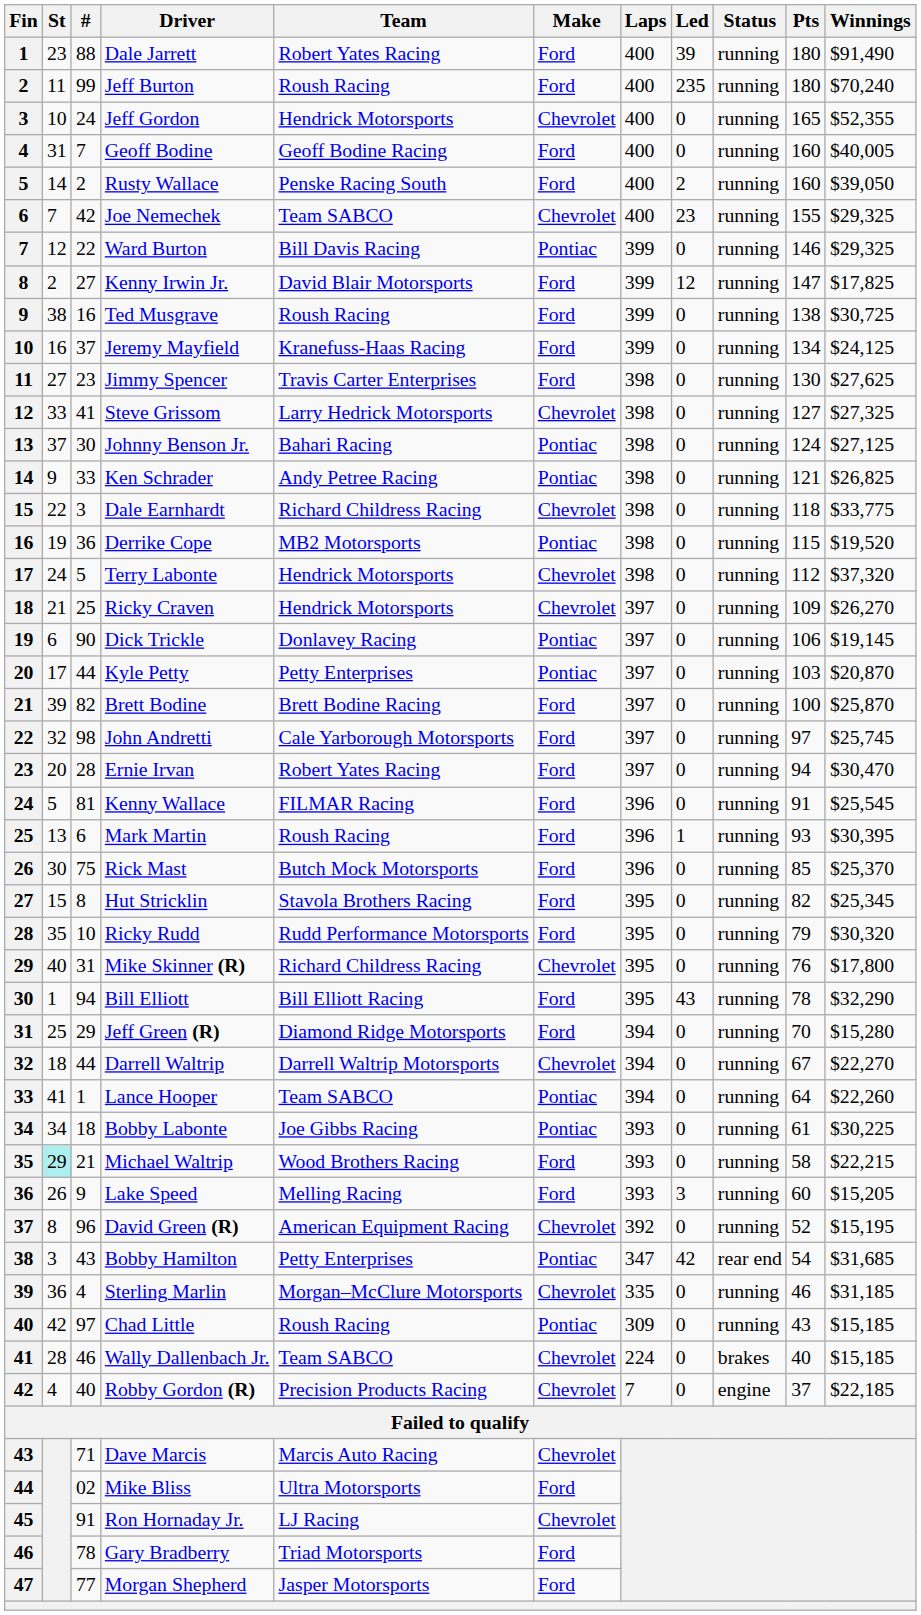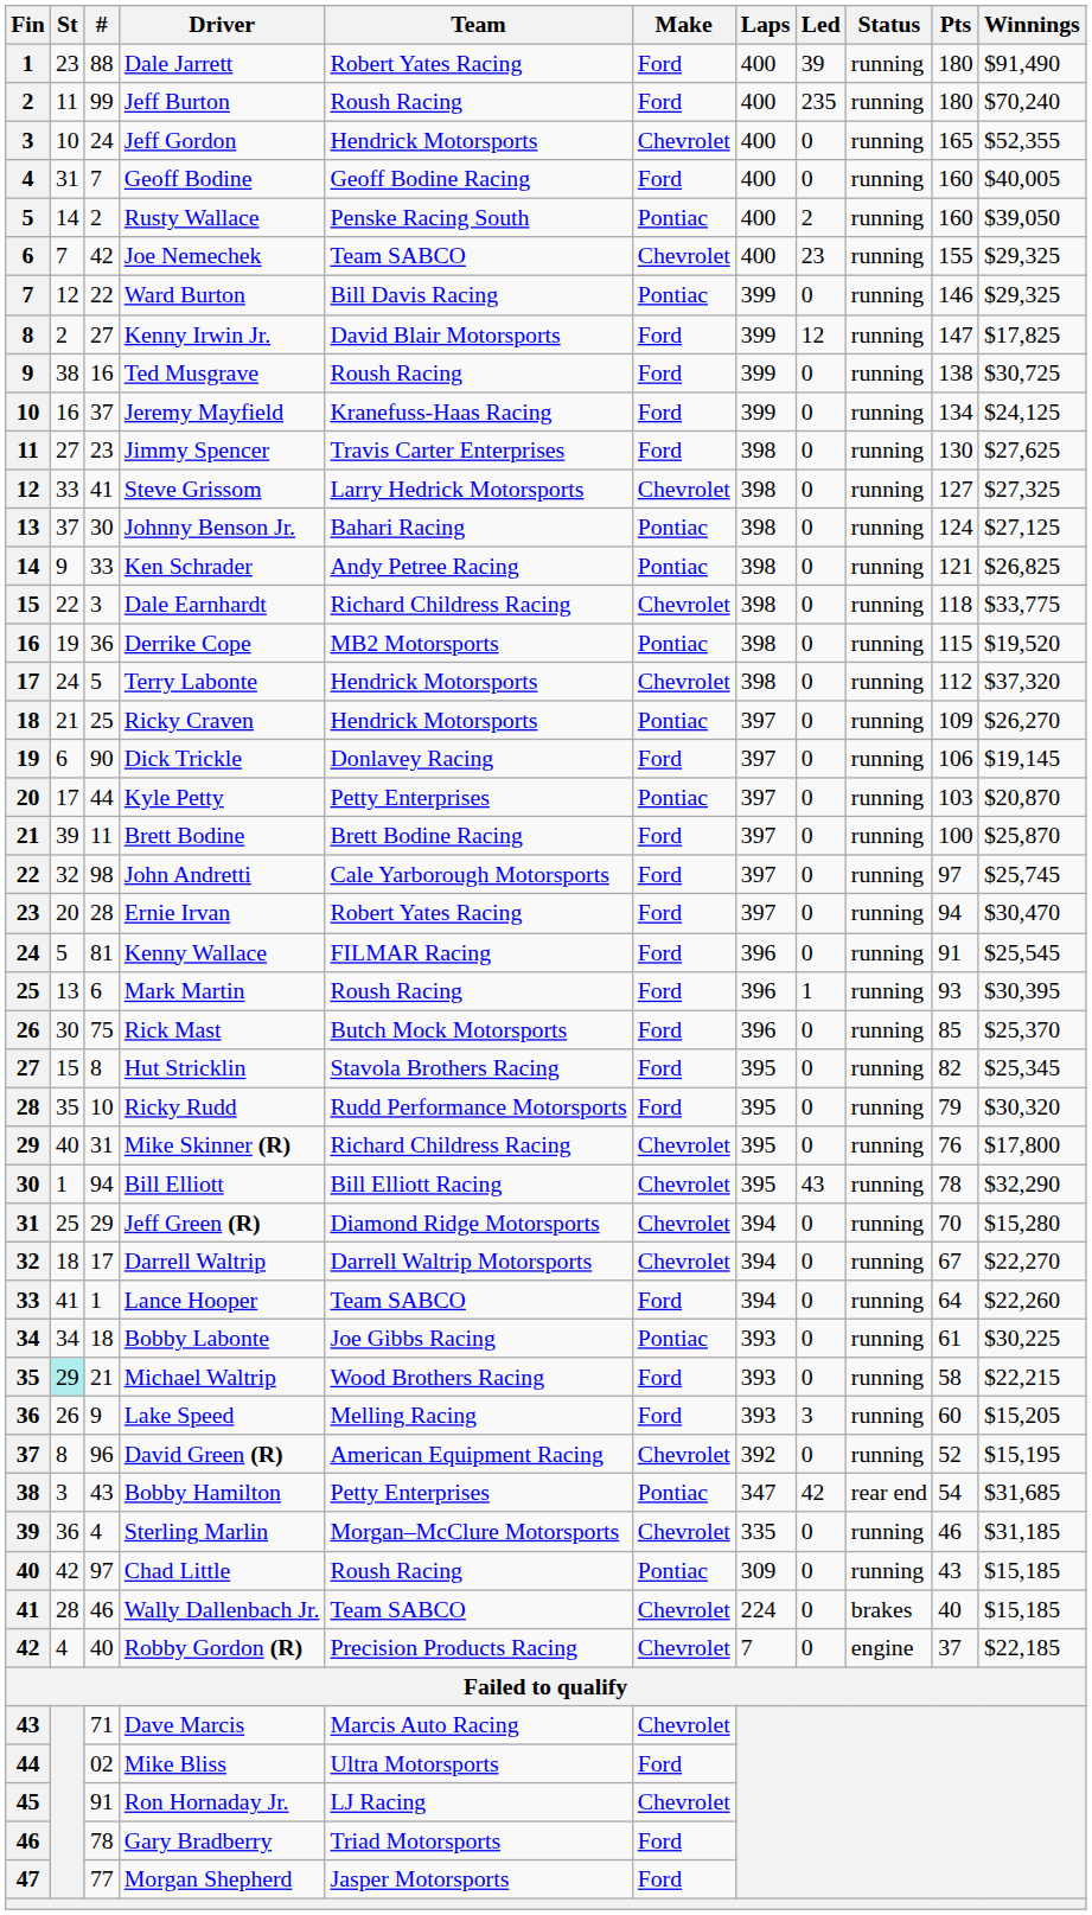 <table class="wikitable" style="font-size:95%">
 <tr>
 <th>Fin</th>
 <th>St</th>
 <th>#</th>
 <th>Driver</th>
 <th>Team</th>
 <th>Make</th>
 <th>Laps</th>
 <th>Led</th>
 <th>Status</th>
 <th>Pts</th>
 <th>Winnings</th>
 </tr>
 <tr>
 <th>1</th>
 <td>23</td>
 <td>88</td>
 <td><a href='#'>Dale Jarrett</a></td>
 <td><a href='#'>Robert Yates Racing</a></td>
 <td><a href='#'>Ford</a></td>
 <td>400</td>
 <td>39</td>
 <td>running</td>
 <td>180</td>
 <td>$91,490</td>
 </tr>
 <tr>
 <th>2</th>
 <td>11</td>
 <td>99</td>
 <td><a href='#'>Jeff Burton</a></td>
 <td><a href='#'>Roush Racing</a></td>
 <td><a href='#'>Ford</a></td>
 <td>400</td>
 <td>235</td>
 <td>running</td>
 <td>180</td>
 <td>$70,240</td>
 </tr>
 <tr>
 <th>3</th>
 <td>10</td>
 <td>24</td>
 <td><a href='#'>Jeff Gordon</a></td>
 <td><a href='#'>Hendrick Motorsports</a></td>
 <td><a href='#'>Chevrolet</a></td>
 <td>400</td>
 <td>0</td>
 <td>running</td>
 <td>165</td>
 <td>$52,355</td>
 </tr>
 <tr>
 <th>4</th>
 <td>31</td>
 <td>7</td>
 <td><a href='#'>Geoff Bodine</a></td>
 <td><a href='#'>Geoff Bodine Racing</a></td>
 <td><a href='#'>Ford</a></td>
 <td>400</td>
 <td>0</td>
 <td>running</td>
 <td>160</td>
 <td>$40,005</td>
 </tr>
 <tr>
 <th>5</th>
 <td>14</td>
 <td>2</td>
 <td><a href='#'>Rusty Wallace</a></td>
 <td><a href='#'>Penske Racing South</a></td>
-<td><a href='#'>Ford</a></td>
+<td><a href='#'>Pontiac</a></td>
 <td>400</td>
 <td>2</td>
 <td>running</td>
 <td>160</td>
 <td>$39,050</td>
 </tr>
 <tr>
 <th>6</th>
 <td>7</td>
 <td>42</td>
 <td><a href='#'>Joe Nemechek</a></td>
 <td><a href='#'>Team SABCO</a></td>
 <td><a href='#'>Chevrolet</a></td>
 <td>400</td>
 <td>23</td>
 <td>running</td>
 <td>155</td>
 <td>$29,325</td>
 </tr>
 <tr>
 <th>7</th>
 <td>12</td>
 <td>22</td>
 <td><a href='#'>Ward Burton</a></td>
 <td><a href='#'>Bill Davis Racing</a></td>
 <td><a href='#'>Pontiac</a></td>
 <td>399</td>
 <td>0</td>
 <td>running</td>
 <td>146</td>
 <td>$29,325</td>
 </tr>
 <tr>
 <th>8</th>
 <td>2</td>
 <td>27</td>
 <td><a href='#'>Kenny Irwin Jr.</a></td>
 <td><a href='#'>David Blair Motorsports</a></td>
 <td><a href='#'>Ford</a></td>
 <td>399</td>
 <td>12</td>
 <td>running</td>
 <td>147</td>
 <td>$17,825</td>
 </tr>
 <tr>
 <th>9</th>
 <td>38</td>
 <td>16</td>
 <td><a href='#'>Ted Musgrave</a></td>
 <td><a href='#'>Roush Racing</a></td>
 <td><a href='#'>Ford</a></td>
 <td>399</td>
 <td>0</td>
 <td>running</td>
 <td>138</td>
 <td>$30,725</td>
 </tr>
 <tr>
 <th>10</th>
 <td>16</td>
 <td>37</td>
 <td><a href='#'>Jeremy Mayfield</a></td>
 <td><a href='#'>Kranefuss-Haas Racing</a></td>
 <td><a href='#'>Ford</a></td>
 <td>399</td>
 <td>0</td>
 <td>running</td>
 <td>134</td>
 <td>$24,125</td>
 </tr>
 <tr>
 <th>11</th>
 <td>27</td>
 <td>23</td>
 <td><a href='#'>Jimmy Spencer</a></td>
 <td><a href='#'>Travis Carter Enterprises</a></td>
 <td><a href='#'>Ford</a></td>
 <td>398</td>
 <td>0</td>
 <td>running</td>
 <td>130</td>
 <td>$27,625</td>
 </tr>
 <tr>
 <th>12</th>
 <td>33</td>
 <td>41</td>
 <td><a href='#'>Steve Grissom</a></td>
 <td><a href='#'>Larry Hedrick Motorsports</a></td>
 <td><a href='#'>Chevrolet</a></td>
 <td>398</td>
 <td>0</td>
 <td>running</td>
 <td>127</td>
 <td>$27,325</td>
 </tr>
 <tr>
 <th>13</th>
 <td>37</td>
 <td>30</td>
 <td><a href='#'>Johnny Benson Jr.</a></td>
 <td><a href='#'>Bahari Racing</a></td>
 <td><a href='#'>Pontiac</a></td>
 <td>398</td>
 <td>0</td>
 <td>running</td>
 <td>124</td>
 <td>$27,125</td>
 </tr>
 <tr>
 <th>14</th>
 <td>9</td>
 <td>33</td>
 <td><a href='#'>Ken Schrader</a></td>
 <td><a href='#'>Andy Petree Racing</a></td>
 <td><a href='#'>Pontiac</a></td>
 <td>398</td>
 <td>0</td>
 <td>running</td>
 <td>121</td>
 <td>$26,825</td>
 </tr>
 <tr>
 <th>15</th>
 <td>22</td>
 <td>3</td>
 <td><a href='#'>Dale Earnhardt</a></td>
 <td><a href='#'>Richard Childress Racing</a></td>
 <td><a href='#'>Chevrolet</a></td>
 <td>398</td>
 <td>0</td>
 <td>running</td>
 <td>118</td>
 <td>$33,775</td>
 </tr>
 <tr>
 <th>16</th>
 <td>19</td>
 <td>36</td>
 <td><a href='#'>Derrike Cope</a></td>
 <td><a href='#'>MB2 Motorsports</a></td>
 <td><a href='#'>Pontiac</a></td>
 <td>398</td>
 <td>0</td>
 <td>running</td>
 <td>115</td>
 <td>$19,520</td>
 </tr>
 <tr>
 <th>17</th>
 <td>24</td>
 <td>5</td>
 <td><a href='#'>Terry Labonte</a></td>
 <td><a href='#'>Hendrick Motorsports</a></td>
 <td><a href='#'>Chevrolet</a></td>
 <td>398</td>
 <td>0</td>
 <td>running</td>
 <td>112</td>
 <td>$37,320</td>
 </tr>
 <tr>
 <th>18</th>
 <td>21</td>
 <td>25</td>
 <td><a href='#'>Ricky Craven</a></td>
 <td><a href='#'>Hendrick Motorsports</a></td>
-<td><a href='#'>Chevrolet</a></td>
+<td><a href='#'>Pontiac</a></td>
 <td>397</td>
 <td>0</td>
 <td>running</td>
 <td>109</td>
 <td>$26,270</td>
 </tr>
 <tr>
 <th>19</th>
 <td>6</td>
 <td>90</td>
 <td><a href='#'>Dick Trickle</a></td>
 <td><a href='#'>Donlavey Racing</a></td>
-<td><a href='#'>Pontiac</a></td>
+<td><a href='#'>Ford</a></td>
 <td>397</td>
 <td>0</td>
 <td>running</td>
 <td>106</td>
 <td>$19,145</td>
 </tr>
 <tr>
 <th>20</th>
 <td>17</td>
 <td>44</td>
 <td><a href='#'>Kyle Petty</a></td>
 <td><a href='#'>Petty Enterprises</a></td>
 <td><a href='#'>Pontiac</a></td>
 <td>397</td>
 <td>0</td>
 <td>running</td>
 <td>103</td>
 <td>$20,870</td>
 </tr>
 <tr>
 <th>21</th>
 <td>39</td>
-<td>82</td>
+<td>11</td>
 <td><a href='#'>Brett Bodine</a></td>
 <td><a href='#'>Brett Bodine Racing</a></td>
 <td><a href='#'>Ford</a></td>
 <td>397</td>
 <td>0</td>
 <td>running</td>
 <td>100</td>
 <td>$25,870</td>
 </tr>
 <tr>
 <th>22</th>
 <td>32</td>
 <td>98</td>
 <td><a href='#'>John Andretti</a></td>
 <td><a href='#'>Cale Yarborough Motorsports</a></td>
 <td><a href='#'>Ford</a></td>
 <td>397</td>
 <td>0</td>
 <td>running</td>
 <td>97</td>
 <td>$25,745</td>
 </tr>
 <tr>
 <th>23</th>
 <td>20</td>
 <td>28</td>
 <td><a href='#'>Ernie Irvan</a></td>
 <td><a href='#'>Robert Yates Racing</a></td>
 <td><a href='#'>Ford</a></td>
 <td>397</td>
 <td>0</td>
 <td>running</td>
 <td>94</td>
 <td>$30,470</td>
 </tr>
 <tr>
 <th>24</th>
 <td>5</td>
 <td>81</td>
 <td><a href='#'>Kenny Wallace</a></td>
 <td><a href='#'>FILMAR Racing</a></td>
 <td><a href='#'>Ford</a></td>
 <td>396</td>
 <td>0</td>
 <td>running</td>
 <td>91</td>
 <td>$25,545</td>
 </tr>
 <tr>
 <th>25</th>
 <td>13</td>
 <td>6</td>
 <td><a href='#'>Mark Martin</a></td>
 <td><a href='#'>Roush Racing</a></td>
 <td><a href='#'>Ford</a></td>
 <td>396</td>
 <td>1</td>
 <td>running</td>
 <td>93</td>
 <td>$30,395</td>
 </tr>
 <tr>
 <th>26</th>
 <td>30</td>
 <td>75</td>
 <td><a href='#'>Rick Mast</a></td>
 <td><a href='#'>Butch Mock Motorsports</a></td>
 <td><a href='#'>Ford</a></td>
 <td>396</td>
 <td>0</td>
 <td>running</td>
 <td>85</td>
 <td>$25,370</td>
 </tr>
 <tr>
 <th>27</th>
 <td>15</td>
 <td>8</td>
 <td><a href='#'>Hut Stricklin</a></td>
 <td><a href='#'>Stavola Brothers Racing</a></td>
 <td><a href='#'>Ford</a></td>
 <td>395</td>
 <td>0</td>
 <td>running</td>
 <td>82</td>
 <td>$25,345</td>
 </tr>
 <tr>
 <th>28</th>
 <td>35</td>
 <td>10</td>
 <td><a href='#'>Ricky Rudd</a></td>
 <td><a href='#'>Rudd Performance Motorsports</a></td>
 <td><a href='#'>Ford</a></td>
 <td>395</td>
 <td>0</td>
 <td>running</td>
 <td>79</td>
 <td>$30,320</td>
 </tr>
 <tr>
 <th>29</th>
 <td>40</td>
 <td>31</td>
 <td><a href='#'>Mike Skinner</a> <strong>(R)</strong></td>
 <td><a href='#'>Richard Childress Racing</a></td>
 <td><a href='#'>Chevrolet</a></td>
 <td>395</td>
 <td>0</td>
 <td>running</td>
 <td>76</td>
 <td>$17,800</td>
 </tr>
 <tr>
 <th>30</th>
 <td>1</td>
 <td>94</td>
 <td><a href='#'>Bill Elliott</a></td>
 <td><a href='#'>Bill Elliott Racing</a></td>
-<td><a href='#'>Ford</a></td>
+<td><a href='#'>Chevrolet</a></td>
 <td>395</td>
 <td>43</td>
 <td>running</td>
 <td>78</td>
 <td>$32,290</td>
 </tr>
 <tr>
 <th>31</th>
 <td>25</td>
 <td>29</td>
 <td><a href='#'>Jeff Green</a> <strong>(R)</strong></td>
 <td><a href='#'>Diamond Ridge Motorsports</a></td>
-<td><a href='#'>Ford</a></td>
+<td><a href='#'>Chevrolet</a></td>
 <td>394</td>
 <td>0</td>
 <td>running</td>
 <td>70</td>
 <td>$15,280</td>
 </tr>
 <tr>
 <th>32</th>
 <td>18</td>
-<td>44</td>
+<td>17</td>
 <td><a href='#'>Darrell Waltrip</a></td>
 <td><a href='#'>Darrell Waltrip Motorsports</a></td>
 <td><a href='#'>Chevrolet</a></td>
 <td>394</td>
 <td>0</td>
 <td>running</td>
 <td>67</td>
 <td>$22,270</td>
 </tr>
 <tr>
 <th>33</th>
 <td>41</td>
 <td>1</td>
 <td><a href='#'>Lance Hooper</a></td>
 <td><a href='#'>Team SABCO</a></td>
-<td><a href='#'>Pontiac</a></td>
+<td><a href='#'>Ford</a></td>
 <td>394</td>
 <td>0</td>
 <td>running</td>
 <td>64</td>
 <td>$22,260</td>
 </tr>
 <tr>
 <th>34</th>
 <td>34</td>
 <td>18</td>
 <td><a href='#'>Bobby Labonte</a></td>
 <td><a href='#'>Joe Gibbs Racing</a></td>
 <td><a href='#'>Pontiac</a></td>
 <td>393</td>
 <td>0</td>
 <td>running</td>
 <td>61</td>
 <td>$30,225</td>
 </tr>
 <tr>
 <th>35</th>
 <td style="background: paleturquoise;">29</td>
 <td>21</td>
 <td><a href='#'>Michael Waltrip</a></td>
 <td><a href='#'>Wood Brothers Racing</a></td>
 <td><a href='#'>Ford</a></td>
 <td>393</td>
 <td>0</td>
 <td>running</td>
 <td>58</td>
 <td>$22,215</td>
 </tr>
 <tr>
 <th>36</th>
 <td>26</td>
 <td>9</td>
 <td><a href='#'>Lake Speed</a></td>
 <td><a href='#'>Melling Racing</a></td>
 <td><a href='#'>Ford</a></td>
 <td>393</td>
 <td>3</td>
 <td>running</td>
 <td>60</td>
 <td>$15,205</td>
 </tr>
 <tr>
 <th>37</th>
 <td>8</td>
 <td>96</td>
 <td><a href='#'>David Green</a> <strong>(R)</strong></td>
 <td><a href='#'>American Equipment Racing</a></td>
 <td><a href='#'>Chevrolet</a></td>
 <td>392</td>
 <td>0</td>
 <td>running</td>
 <td>52</td>
 <td>$15,195</td>
 </tr>
 <tr>
 <th>38</th>
 <td>3</td>
 <td>43</td>
 <td><a href='#'>Bobby Hamilton</a></td>
 <td><a href='#'>Petty Enterprises</a></td>
 <td><a href='#'>Pontiac</a></td>
 <td>347</td>
 <td>42</td>
 <td>rear end</td>
 <td>54</td>
 <td>$31,685</td>
 </tr>
 <tr>
 <th>39</th>
 <td>36</td>
 <td>4</td>
 <td><a href='#'>Sterling Marlin</a></td>
 <td><a href='#'>Morgan–McClure Motorsports</a></td>
 <td><a href='#'>Chevrolet</a></td>
 <td>335</td>
 <td>0</td>
 <td>running</td>
 <td>46</td>
 <td>$31,185</td>
 </tr>
 <tr>
 <th>40</th>
 <td>42</td>
 <td>97</td>
 <td><a href='#'>Chad Little</a></td>
 <td><a href='#'>Roush Racing</a></td>
 <td><a href='#'>Pontiac</a></td>
 <td>309</td>
 <td>0</td>
 <td>running</td>
 <td>43</td>
 <td>$15,185</td>
 </tr>
 <tr>
 <th>41</th>
 <td>28</td>
 <td>46</td>
 <td><a href='#'>Wally Dallenbach Jr.</a></td>
 <td><a href='#'>Team SABCO</a></td>
 <td><a href='#'>Chevrolet</a></td>
 <td>224</td>
 <td>0</td>
 <td>brakes</td>
 <td>40</td>
 <td>$15,185</td>
 </tr>
 <tr>
 <th>42</th>
 <td>4</td>
 <td>40</td>
 <td><a href='#'>Robby Gordon</a> <strong>(R)</strong></td>
 <td><a href='#'>Precision Products Racing</a></td>
 <td><a href='#'>Chevrolet</a></td>
 <td>7</td>
 <td>0</td>
 <td>engine</td>
 <td>37</td>
 <td>$22,185</td>
 </tr>
 <tr>
 <th colspan="11">Failed to qualify</th>
 </tr>
 <tr>
 <th>43</th>
 <th rowspan="5"></th>
 <td>71</td>
 <td><a href='#'>Dave Marcis</a></td>
 <td><a href='#'>Marcis Auto Racing</a></td>
 <td><a href='#'>Chevrolet</a></td>
 <th colspan="5" rowspan="5"></th>
 </tr>
 <tr>
 <th>44</th>
 <td>02</td>
 <td><a href='#'>Mike Bliss</a></td>
 <td><a href='#'>Ultra Motorsports</a></td>
 <td><a href='#'>Ford</a></td>
 </tr>
 <tr>
 <th>45</th>
 <td>91</td>
 <td><a href='#'>Ron Hornaday Jr.</a></td>
 <td><a href='#'>LJ Racing</a></td>
 <td><a href='#'>Chevrolet</a></td>
 </tr>
 <tr>
 <th>46</th>
 <td>78</td>
 <td><a href='#'>Gary Bradberry</a></td>
 <td><a href='#'>Triad Motorsports</a></td>
 <td><a href='#'>Ford</a></td>
 </tr>
 <tr>
 <th>47</th>
 <td>77</td>
 <td><a href='#'>Morgan Shepherd</a></td>
 <td><a href='#'>Jasper Motorsports</a></td>
 <td><a href='#'>Ford</a></td>
 </tr>
 <tr>
 <th colspan="11"></th>
 </tr>
 </table>
